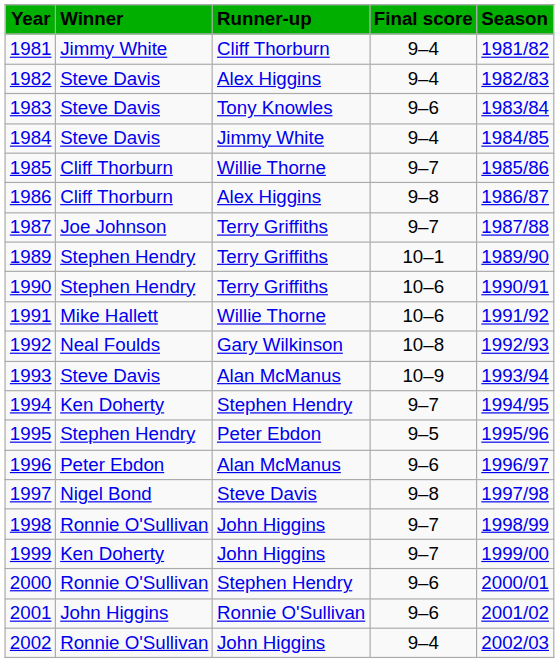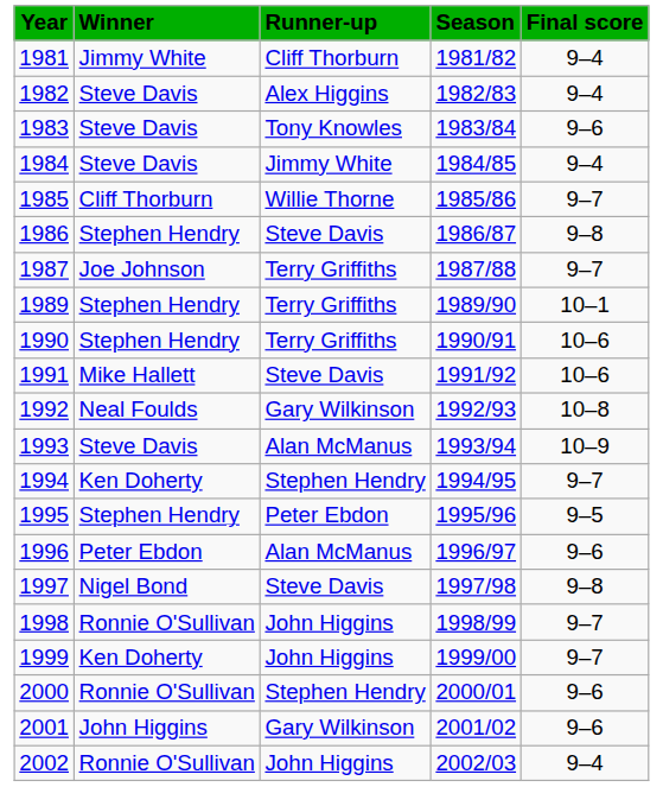 <table class="wikitable" style="margin: auto">
 <tr>
 <th style="text-align: center; background-color: #00af00">Year</th>
 <th style="text-align: left; background-color: #00af00">Winner</th>
 <th style="text-align: left; background-color: #00af00">Runner-up</th>
+<th style="text-align: left; background-color: #00af00">Season</th>
 <th style="text-align: left; background-color: #00af00">Final score</th>
-<th style="text-align: left; background-color: #00af00">Season</th>
 </tr>
 <tr>
 <td><a href='#'>1981</a></td>
 <td> <a href='#'>Jimmy White</a></td>
 <td> <a href='#'>Cliff Thorburn</a></td>
+<td><a href='#'>1981/82</a></td>
 <td style="text-align: center">9–4</td>
-<td><a href='#'>1981/82</a></td>
 </tr>
 <tr>
 <td><a href='#'>1982</a></td>
 <td> <a href='#'>Steve Davis</a></td>
 <td> <a href='#'>Alex Higgins</a></td>
+<td><a href='#'>1982/83</a></td>
 <td style="text-align: center">9–4</td>
-<td><a href='#'>1982/83</a></td>
 </tr>
 <tr>
 <td><a href='#'>1983</a></td>
 <td> <a href='#'>Steve Davis</a></td>
 <td> <a href='#'>Tony Knowles</a></td>
+<td><a href='#'>1983/84</a></td>
 <td style="text-align: center">9–6</td>
-<td><a href='#'>1983/84</a></td>
 </tr>
 <tr>
 <td><a href='#'>1984</a></td>
 <td> <a href='#'>Steve Davis</a></td>
 <td> <a href='#'>Jimmy White</a></td>
+<td><a href='#'>1984/85</a></td>
 <td style="text-align: center">9–4</td>
-<td><a href='#'>1984/85</a></td>
 </tr>
 <tr>
 <td><a href='#'>1985</a></td>
 <td> <a href='#'>Cliff Thorburn</a></td>
 <td> <a href='#'>Willie Thorne</a></td>
+<td><a href='#'>1985/86</a></td>
 <td style="text-align: center">9–7</td>
-<td><a href='#'>1985/86</a></td>
 </tr>
 <tr>
 <td><a href='#'>1986</a></td>
-<td> <a href='#'>Cliff Thorburn</a></td>
-<td> <a href='#'>Alex Higgins</a></td>
+<td> <a href='#'>Stephen Hendry</a></td>
+<td> <a href='#'>Steve Davis</a></td>
+<td><a href='#'>1986/87</a></td>
 <td style="text-align: center">9–8</td>
-<td><a href='#'>1986/87</a></td>
 </tr>
 <tr>
 <td><a href='#'>1987</a></td>
 <td> <a href='#'>Joe Johnson</a></td>
 <td> <a href='#'>Terry Griffiths</a></td>
+<td><a href='#'>1987/88</a></td>
 <td style="text-align: center">9–7</td>
-<td><a href='#'>1987/88</a></td>
 </tr>
 <tr>
 <td><a href='#'>1989</a></td>
 <td> <a href='#'>Stephen Hendry</a></td>
 <td> <a href='#'>Terry Griffiths</a></td>
+<td><a href='#'>1989/90</a></td>
 <td style="text-align: center">10–1</td>
-<td><a href='#'>1989/90</a></td>
 </tr>
 <tr>
 <td><a href='#'>1990</a></td>
 <td> <a href='#'>Stephen Hendry</a></td>
 <td> <a href='#'>Terry Griffiths</a></td>
+<td><a href='#'>1990/91</a></td>
 <td style="text-align: center">10–6</td>
-<td><a href='#'>1990/91</a></td>
 </tr>
 <tr>
 <td><a href='#'>1991</a></td>
 <td> <a href='#'>Mike Hallett</a></td>
-<td> <a href='#'>Willie Thorne</a></td>
+<td> <a href='#'>Steve Davis</a></td>
+<td><a href='#'>1991/92</a></td>
 <td style="text-align: center">10–6</td>
-<td><a href='#'>1991/92</a></td>
 </tr>
 <tr>
 <td><a href='#'>1992</a></td>
 <td> <a href='#'>Neal Foulds</a></td>
 <td> <a href='#'>Gary Wilkinson</a></td>
+<td><a href='#'>1992/93</a></td>
 <td style="text-align: center">10–8</td>
-<td><a href='#'>1992/93</a></td>
 </tr>
 <tr>
 <td><a href='#'>1993</a></td>
 <td> <a href='#'>Steve Davis</a></td>
 <td> <a href='#'>Alan McManus</a></td>
+<td><a href='#'>1993/94</a></td>
 <td style="text-align: center">10–9</td>
-<td><a href='#'>1993/94</a></td>
 </tr>
 <tr>
 <td><a href='#'>1994</a></td>
 <td> <a href='#'>Ken Doherty</a></td>
 <td> <a href='#'>Stephen Hendry</a></td>
+<td><a href='#'>1994/95</a></td>
 <td style="text-align: center">9–7</td>
-<td><a href='#'>1994/95</a></td>
 </tr>
 <tr>
 <td><a href='#'>1995</a></td>
 <td> <a href='#'>Stephen Hendry</a></td>
 <td> <a href='#'>Peter Ebdon</a></td>
+<td><a href='#'>1995/96</a></td>
 <td style="text-align: center">9–5</td>
-<td><a href='#'>1995/96</a></td>
 </tr>
 <tr>
 <td><a href='#'>1996</a></td>
 <td> <a href='#'>Peter Ebdon</a></td>
 <td> <a href='#'>Alan McManus</a></td>
+<td><a href='#'>1996/97</a></td>
 <td style="text-align: center">9–6</td>
-<td><a href='#'>1996/97</a></td>
 </tr>
 <tr>
 <td><a href='#'>1997</a></td>
 <td> <a href='#'>Nigel Bond</a></td>
 <td> <a href='#'>Steve Davis</a></td>
+<td><a href='#'>1997/98</a></td>
 <td style="text-align: center">9–8</td>
-<td><a href='#'>1997/98</a></td>
 </tr>
 <tr>
 <td><a href='#'>1998</a></td>
 <td> <a href='#'>Ronnie O'Sullivan</a></td>
 <td> <a href='#'>John Higgins</a></td>
+<td><a href='#'>1998/99</a></td>
 <td style="text-align: center">9–7</td>
-<td><a href='#'>1998/99</a></td>
 </tr>
 <tr>
 <td><a href='#'>1999</a></td>
 <td> <a href='#'>Ken Doherty</a></td>
 <td> <a href='#'>John Higgins</a></td>
+<td><a href='#'>1999/00</a></td>
 <td style="text-align: center">9–7</td>
-<td><a href='#'>1999/00</a></td>
 </tr>
 <tr>
 <td><a href='#'>2000</a></td>
 <td> <a href='#'>Ronnie O'Sullivan</a></td>
 <td> <a href='#'>Stephen Hendry</a></td>
+<td><a href='#'>2000/01</a></td>
 <td style="text-align: center">9–6</td>
-<td><a href='#'>2000/01</a></td>
 </tr>
 <tr>
 <td><a href='#'>2001</a></td>
 <td> <a href='#'>John Higgins</a></td>
-<td> <a href='#'>Ronnie O'Sullivan</a></td>
+<td> <a href='#'>Gary Wilkinson</a></td>
+<td><a href='#'>2001/02</a></td>
 <td style="text-align: center">9–6</td>
-<td><a href='#'>2001/02</a></td>
 </tr>
 <tr>
 <td><a href='#'>2002</a></td>
 <td> <a href='#'>Ronnie O'Sullivan</a></td>
 <td> <a href='#'>John Higgins</a></td>
+<td><a href='#'>2002/03</a></td>
 <td style="text-align: center">9–4</td>
-<td><a href='#'>2002/03</a></td>
 </tr>
 </table>
